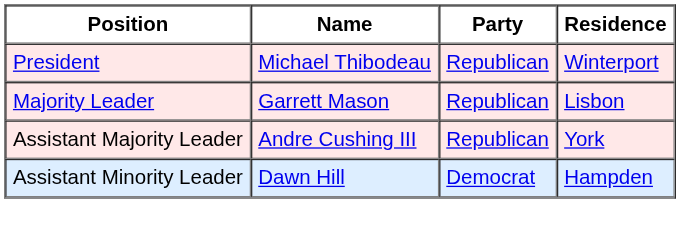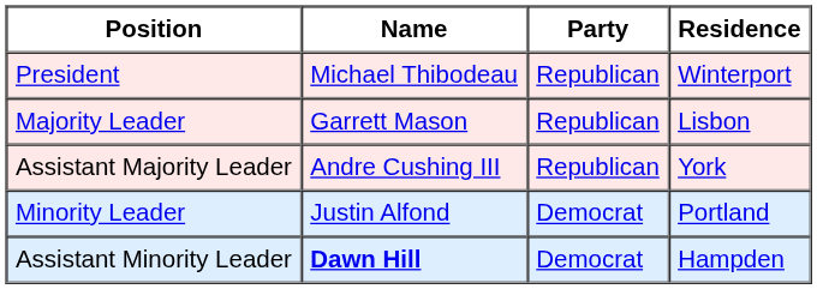 <table table border="1" cellspacing=0 cellpadding="5">
 <tr>
 <th>Position</th>
 <th>Name</th>
 <th>Party</th>
 <th>Residence</th>
 </tr>
 <tr>
 </tr>
 <tr bgcolor=#FFE8E8>
 <td><a href='#'>President</a></td>
 <td><a href='#'>Michael Thibodeau</a></td>
 <td><a href='#'>Republican</a></td>
 <td><a href='#'>Winterport</a></td>
 </tr>
 <tr>
 </tr>
 <tr bgcolor=#FFE8E8>
 <td><a href='#'>Majority Leader</a></td>
 <td><a href='#'>Garrett Mason</a></td>
 <td><a href='#'>Republican</a></td>
 <td><a href='#'>Lisbon</a></td>
 </tr>
 <tr>
 </tr>
 <tr bgcolor=#FFE8E8>
 <td>Assistant Majority Leader</td>
 <td><a href='#'>Andre Cushing III</a></td>
 <td><a href='#'>Republican</a></td>
 <td><a href='#'>York</a></td>
 </tr>
 <tr>
 </tr>
+<tr bgcolor=#DDEEFF>
+<td><a href='#'>Minority Leader</a></td>
+<td><a href='#'>Justin Alfond</a></td>
+<td><a href='#'>Democrat</a></td>
+<td><a href='#'>Portland</a></td>
+</tr>
 <tr>
 </tr>
 <tr bgcolor=#DDEEFF>
 <td>Assistant Minority Leader</td>
-<td><a href='#'>Dawn Hill</a></td>
+<td><strong><a href='#'>Dawn Hill</a></strong></td>
 <td><a href='#'>Democrat</a></td>
 <td><a href='#'>Hampden</a></td>
 </tr>
 </table>
